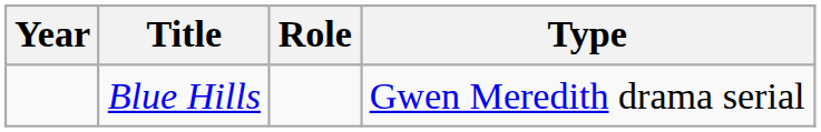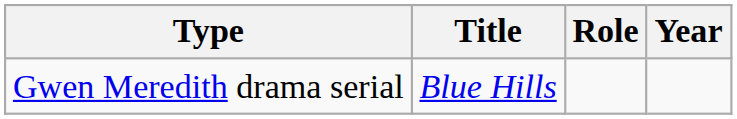 <table class="wikitable sortable">
 <tr>
-<th>Year</th>
+<th class="unsortable">Type</th>
 <th>Title</th>
 <th>Role</th>
-<th class="unsortable">Type</th>
+<th>Year</th>
 </tr>
 <tr>
-<td></td>
+<td><a href='#'>Gwen Meredith</a> drama serial</td>
 <td><em><a href='#'>Blue Hills</a></em></td>
 <td></td>
-<td><a href='#'>Gwen Meredith</a> drama serial</td>
+<td></td>
 </tr>
 </table>
